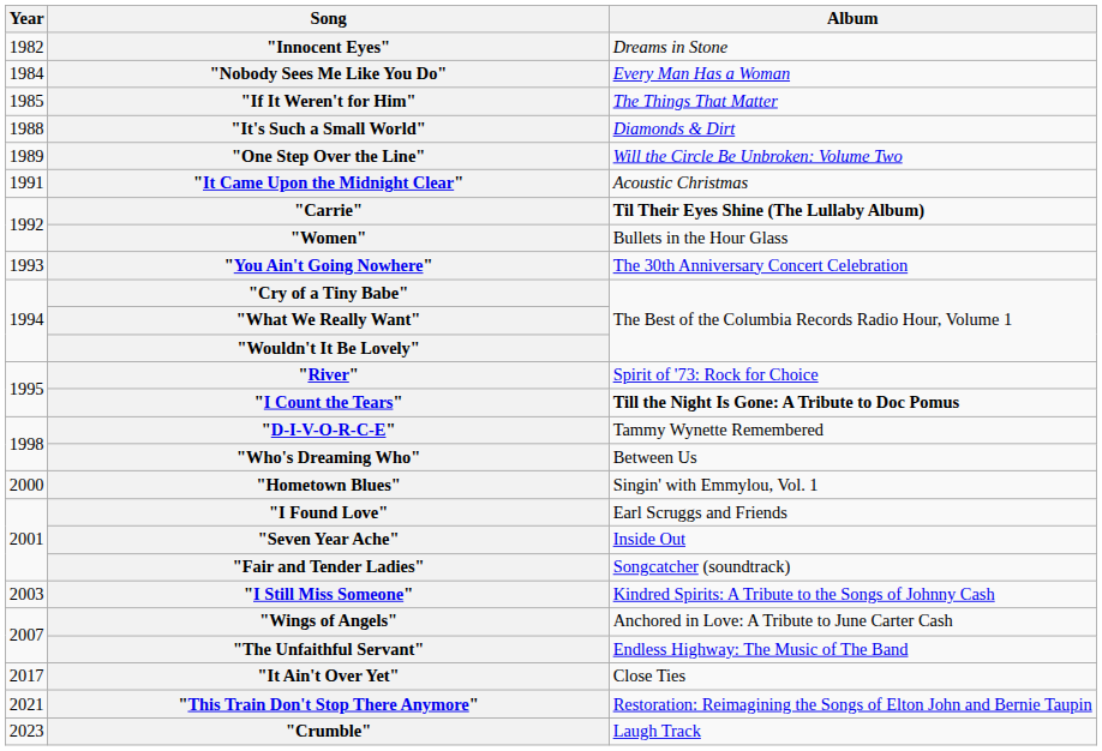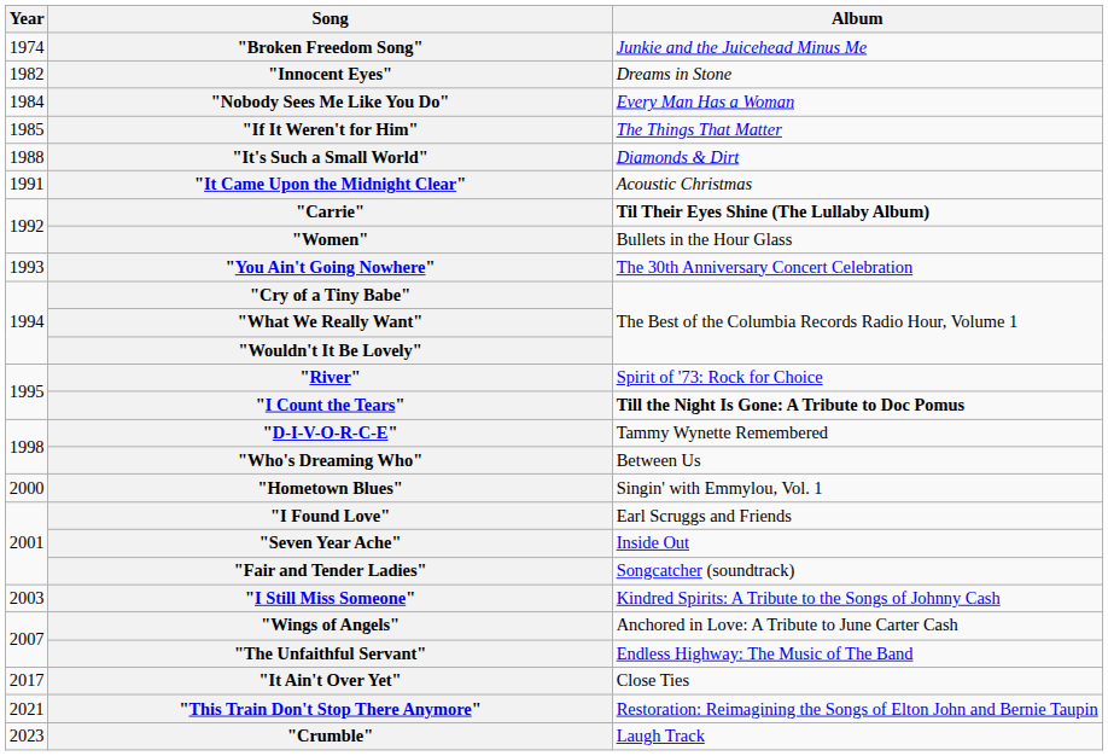 <table class="wikitable plainrowheaders">
 <tr>
 <th>Year</th>
 <th style="width:32em;">Song</th>
 <th>Album</th>
+</tr>
+<tr>
+<td>1974</td>
+<th scope="row">"Broken Freedom Song"</th>
+<td><em><a href='#'>Junkie and the Juicehead Minus Me</a></em></td>
 </tr>
 <tr>
 <td>1982</td>
 <th scope="row">"Innocent Eyes"</th>
 <td><em>Dreams in Stone</em></td>
 </tr>
 <tr>
 <td>1984</td>
 <th scope="row">"Nobody Sees Me Like You Do"</th>
 <td><em><a href='#'>Every Man Has a Woman</a></em></td>
 </tr>
 <tr>
 <td>1985</td>
 <th scope="row">"If It Weren't for Him" </th>
 <td><em><a href='#'>The Things That Matter</a></em></td>
 </tr>
 <tr>
 <td>1988</td>
 <th scope="row">"It's Such a Small World" </th>
 <td><em><a href='#'>Diamonds & Dirt</a></em></td>
-</tr>
-<tr>
-<td>1989</td>
-<th scope="row">"One Step Over the Line" </th>
-<td><em><a href='#'>Will the Circle Be Unbroken: Volume Two</a></em></td>
 </tr>
 <tr>
 <td>1991</td>
 <th scope="row">"<a href='#'>It Came Upon the Midnight Clear</a>"</th>
 <td><em>Acoustic Christmas</em></td>
 </tr>
 <tr>
 <td rowspan="2">1992</td>
 <th scope="row">"Carrie"</th>
 <td><strong>Til Their Eyes Shine (The Lullaby Album)<em></td>
 </tr>
 <tr>
 <th scope="row">"Women" </th>
 <td></em>Bullets in the Hour Glass<em></td>
 </tr>
 <tr>
 <td>1993</td>
 <th scope="row">"<a href='#'>You Ain't Going Nowhere</a>" </th>
 <td></em><a href='#'>The 30th Anniversary Concert Celebration</a><em></td>
 </tr>
 <tr>
 <td rowspan="3">1994</td>
 <th scope="row">"Cry of a Tiny Babe" </th>
 <td rowspan="3"></em>The Best of the Columbia Records Radio Hour, Volume 1<em></td>
 </tr>
 <tr>
 <th scope="row">"What We Really Want" </th>
 </tr>
 <tr>
 <th scope="row">"Wouldn't It Be Lovely" </th>
 </tr>
 <tr>
 <td rowspan="2">1995</td>
 <th scope="row">"<a href='#'>River</a>"</th>
 <td></em><a href='#'>Spirit of '73: Rock for Choice</a><em></td>
 </tr>
 <tr>
 <th scope="row">"<a href='#'>I Count the Tears</a>"</th>
 <td><strong></em>Till the Night Is Gone: A Tribute to Doc Pomus<em></strong></td>
 </tr>
 <tr>
 <td rowspan="2">1998</td>
 <th scope="row">"<a href='#'>D-I-V-O-R-C-E</a>"</th>
 <td></em>Tammy Wynette Remembered<em></td>
 </tr>
 <tr>
 <th scope="row">"Who's Dreaming Who" </th>
 <td></em>Between Us<em></td>
 </tr>
 <tr>
 <td>2000</td>
 <th scope="row">"Hometown Blues"</th>
 <td></em>Singin' with Emmylou, Vol. 1<em></td>
 </tr>
 <tr>
 <td rowspan="3">2001</td>
 <th scope="row">"I Found Love" </th>
 <td></em>Earl Scruggs and Friends<em></td>
 </tr>
 <tr>
 <th scope="row">"Seven Year Ache" </th>
 <td></em><a href='#'>Inside Out</a><em></td>
 </tr>
 <tr>
 <th scope="row">"Fair and Tender Ladies"</th>
 <td></em><a href='#'>Songcatcher</a> (soundtrack)<em></td>
 </tr>
 <tr>
 <td>2003</td>
 <th scope="row">"<a href='#'>I Still Miss Someone</a>"</th>
 <td></em><a href='#'>Kindred Spirits: A Tribute to the Songs of Johnny Cash</a><em></td>
 </tr>
 <tr>
 <td rowspan="2">2007</td>
 <th scope="row">"Wings of Angels"</th>
 <td></em>Anchored in Love: A Tribute to June Carter Cash<em></td>
 </tr>
 <tr>
 <th scope="row">"The Unfaithful Servant"</th>
 <td></em><a href='#'>Endless Highway: The Music of The Band</a><em></td>
 </tr>
 <tr>
 <td rowspan="1">2017</td>
 <th scope="row">"It Ain't Over Yet" </th>
 <td></em>Close Ties<em></td>
 </tr>
 <tr>
 <td rowspan="1">2021</td>
 <th scope="row">"<a href='#'>This Train Don't Stop There Anymore</a>" </th>
 <td></em><a href='#'>Restoration: Reimagining the Songs of Elton John and Bernie Taupin</a><em></td>
 </tr>
 <tr>
 <td rowspan="1">2023</td>
 <th scope="row">"Crumble" </th>
 <td></em><a href='#'>Laugh Track</a><em></td>
 </tr>
 </table>
